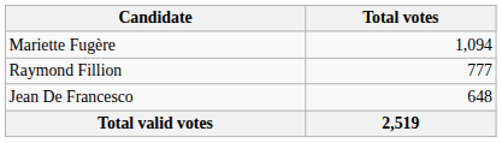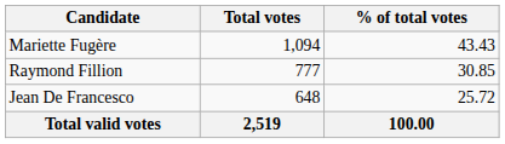 <table style="width:475px;" class="wikitable">
 <tr bgcolor="#EEEEEE">
 <th align="left">Candidate</th>
 <th align="right">Total votes</th>
+<th align="right">% of total votes</th>
 </tr>
 <tr>
 <td align="left">Mariette Fugère</td>
 <td align="right">1,094</td>
+<td align="right">43.43</td>
 </tr>
 <tr>
 <td align="left">Raymond Fillion</td>
 <td align="right">777</td>
+<td align="right">30.85</td>
 </tr>
 <tr>
 <td align="left">Jean De Francesco</td>
 <td align="right">648</td>
+<td align="right">25.72</td>
 </tr>
 <tr bgcolor="#EEEEEE">
 <th align="left">Total valid votes</th>
 <th align="right"><strong>2,519</strong></th>
+<th align="right"><strong>100.00</strong></th>
 </tr>
 </table>
